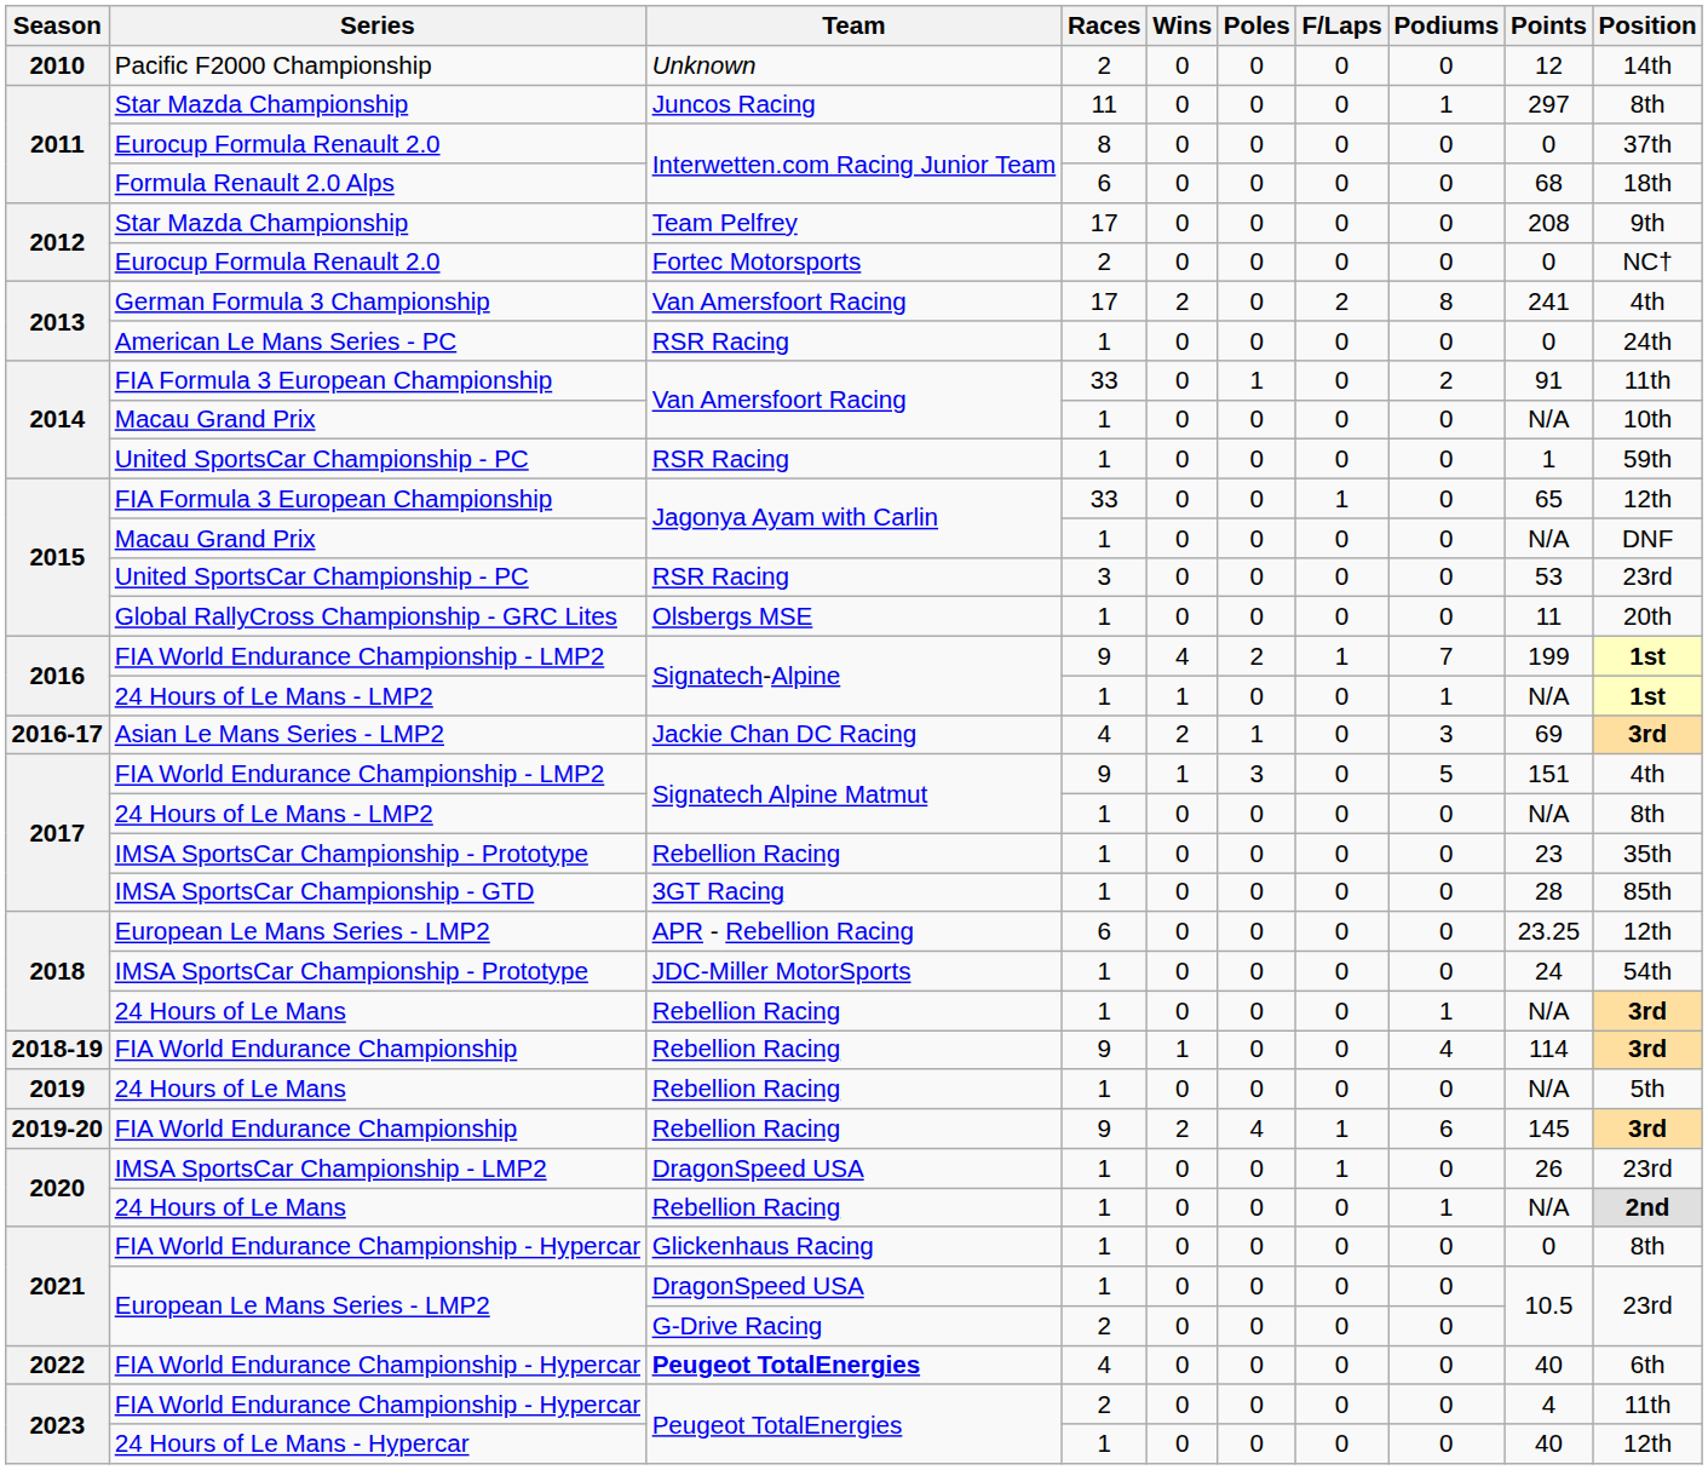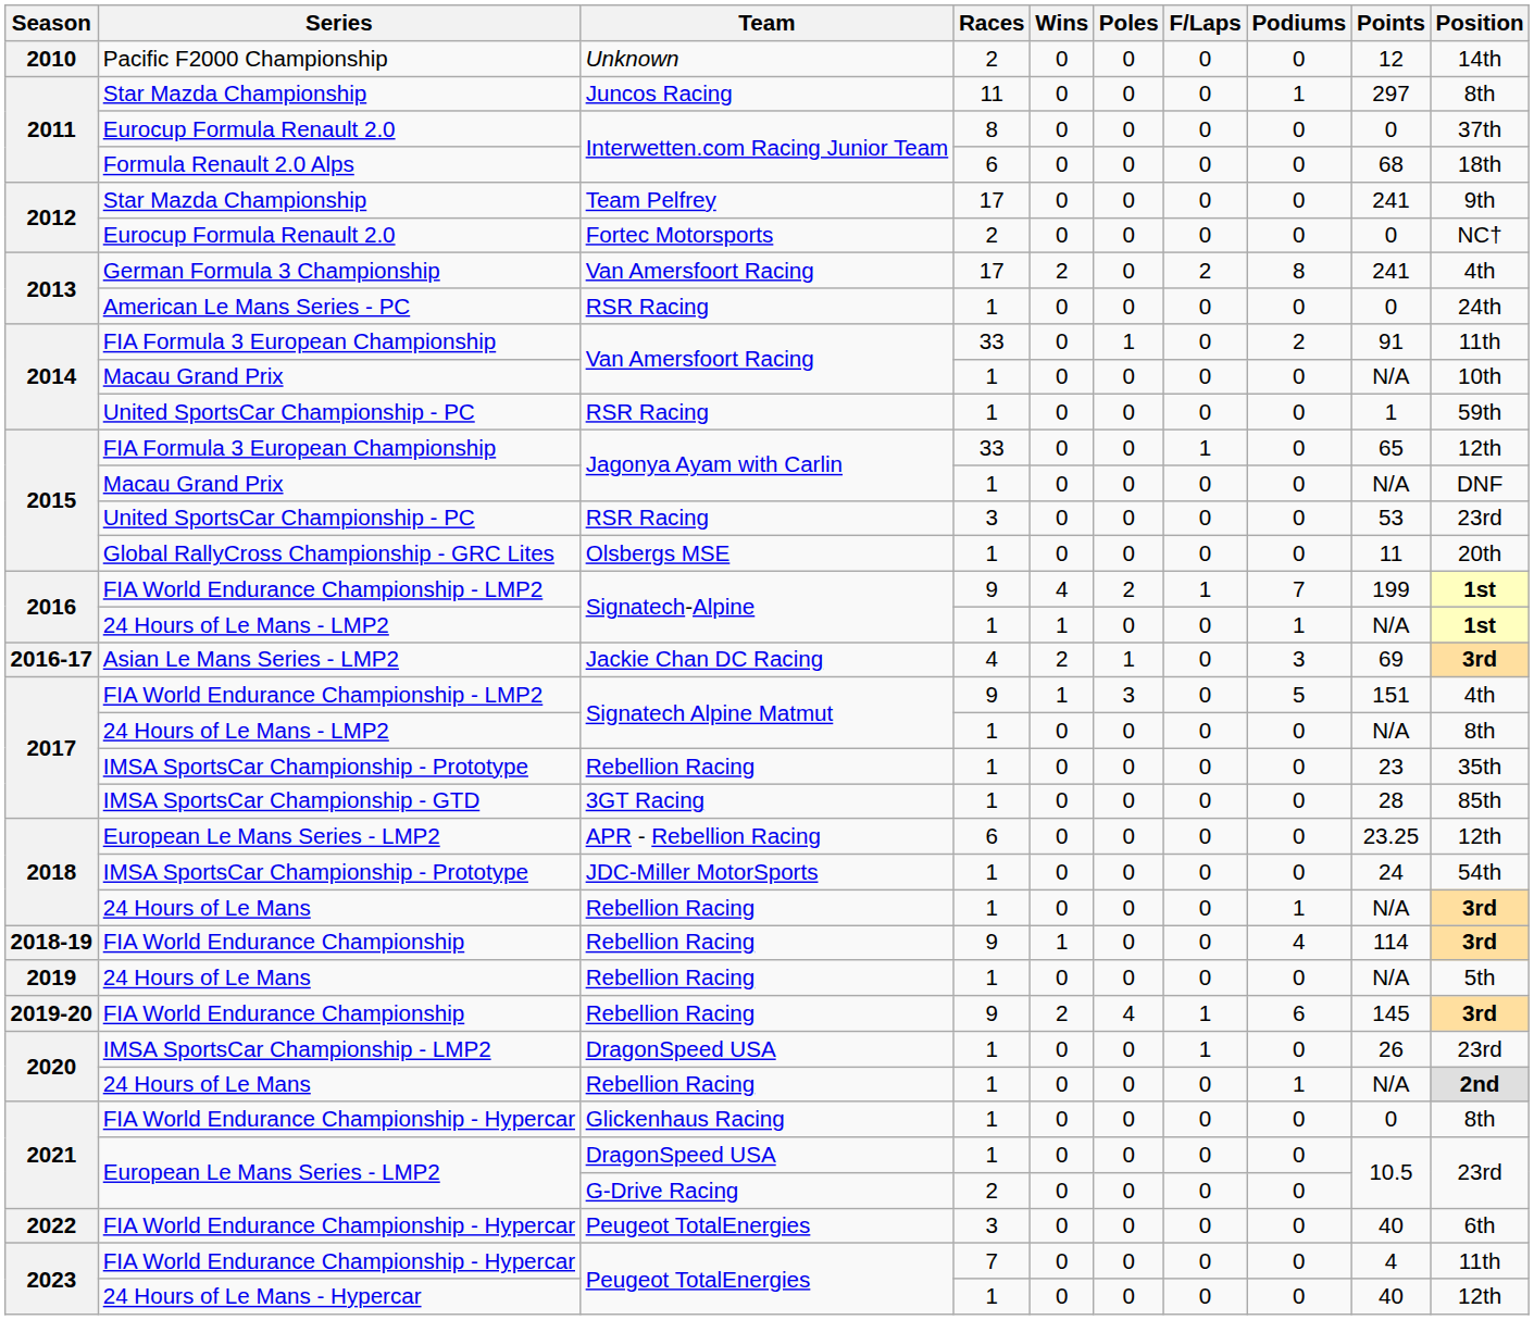 <table class="wikitable" style="font-size: 90%; text-align:center">
 <tr>
 <th>Season</th>
 <th>Series</th>
 <th>Team</th>
 <th>Races</th>
 <th>Wins</th>
 <th>Poles</th>
 <th>F/Laps</th>
 <th>Podiums</th>
 <th>Points</th>
 <th>Position</th>
 </tr>
 <tr>
 <th>2010</th>
 <td align=left>Pacific F2000 Championship</td>
 <td align=left><em>Unknown</em></td>
 <td>2</td>
 <td>0</td>
 <td>0</td>
 <td>0</td>
 <td>0</td>
 <td>12</td>
 <td>14th</td>
 </tr>
 <tr>
 <th rowspan=3>2011</th>
 <td align=left><a href='#'>Star Mazda Championship</a></td>
 <td align=left><a href='#'>Juncos Racing</a></td>
 <td>11</td>
 <td>0</td>
 <td>0</td>
 <td>0</td>
 <td>1</td>
 <td>297</td>
 <td>8th</td>
 </tr>
 <tr>
 <td align=left><a href='#'>Eurocup Formula Renault 2.0</a></td>
 <td rowspan=2 align=left><a href='#'>Interwetten.com Racing Junior Team</a></td>
 <td>8</td>
 <td>0</td>
 <td>0</td>
 <td>0</td>
 <td>0</td>
 <td>0</td>
 <td>37th</td>
 </tr>
 <tr>
 <td align=left><a href='#'>Formula Renault 2.0 Alps</a></td>
 <td>6</td>
 <td>0</td>
 <td>0</td>
 <td>0</td>
 <td>0</td>
 <td>68</td>
 <td>18th</td>
 </tr>
 <tr>
 <th rowspan=2>2012</th>
 <td align=left><a href='#'>Star Mazda Championship</a></td>
 <td align=left><a href='#'>Team Pelfrey</a></td>
 <td>17</td>
 <td>0</td>
 <td>0</td>
 <td>0</td>
 <td>0</td>
-<td>208</td>
+<td>241</td>
 <td>9th</td>
 </tr>
 <tr>
 <td align=left><a href='#'>Eurocup Formula Renault 2.0</a></td>
 <td align=left><a href='#'>Fortec Motorsports</a></td>
 <td>2</td>
 <td>0</td>
 <td>0</td>
 <td>0</td>
 <td>0</td>
 <td>0</td>
 <td>NC†</td>
 </tr>
 <tr>
 <th rowspan=2>2013</th>
 <td align=left><a href='#'>German Formula 3 Championship</a></td>
 <td align=left><a href='#'>Van Amersfoort Racing</a></td>
 <td>17</td>
 <td>2</td>
 <td>0</td>
 <td>2</td>
 <td>8</td>
 <td>241</td>
 <td>4th</td>
 </tr>
 <tr>
 <td align=left><a href='#'>American Le Mans Series - PC</a></td>
 <td align=left><a href='#'>RSR Racing</a></td>
 <td>1</td>
 <td>0</td>
 <td>0</td>
 <td>0</td>
 <td>0</td>
 <td>0</td>
 <td>24th</td>
 </tr>
 <tr>
 <th rowspan=3>2014</th>
 <td align=left><a href='#'>FIA Formula 3 European Championship</a></td>
 <td rowspan=2 align=left><a href='#'>Van Amersfoort Racing</a></td>
 <td>33</td>
 <td>0</td>
 <td>1</td>
 <td>0</td>
 <td>2</td>
 <td>91</td>
 <td>11th</td>
 </tr>
 <tr>
 <td align=left><a href='#'>Macau Grand Prix</a></td>
 <td>1</td>
 <td>0</td>
 <td>0</td>
 <td>0</td>
 <td>0</td>
 <td>N/A</td>
 <td>10th</td>
 </tr>
 <tr>
 <td align=left><a href='#'>United SportsCar Championship - PC</a></td>
 <td align=left><a href='#'>RSR Racing</a></td>
 <td>1</td>
 <td>0</td>
 <td>0</td>
 <td>0</td>
 <td>0</td>
 <td>1</td>
 <td>59th</td>
 </tr>
 <tr>
 <th rowspan=4>2015</th>
 <td align=left><a href='#'>FIA Formula 3 European Championship</a></td>
 <td align=left rowspan=2><a href='#'>Jagonya Ayam with Carlin</a></td>
 <td>33</td>
 <td>0</td>
 <td>0</td>
 <td>1</td>
 <td>0</td>
 <td>65</td>
 <td>12th</td>
 </tr>
 <tr>
 <td align=left><a href='#'>Macau Grand Prix</a></td>
 <td>1</td>
 <td>0</td>
 <td>0</td>
 <td>0</td>
 <td>0</td>
 <td>N/A</td>
 <td>DNF</td>
 </tr>
 <tr>
 <td align=left><a href='#'>United SportsCar Championship - PC</a></td>
 <td align=left><a href='#'>RSR Racing</a></td>
 <td>3</td>
 <td>0</td>
 <td>0</td>
 <td>0</td>
 <td>0</td>
 <td>53</td>
 <td>23rd</td>
 </tr>
 <tr>
 <td align=left><a href='#'>Global RallyCross Championship - GRC Lites</a></td>
 <td align=left><a href='#'>Olsbergs MSE</a></td>
 <td>1</td>
 <td>0</td>
 <td>0</td>
 <td>0</td>
 <td>0</td>
 <td>11</td>
 <td>20th</td>
 </tr>
 <tr>
 <th rowspan=2>2016</th>
 <td align=left><a href='#'>FIA World Endurance Championship - LMP2</a></td>
 <td align=left rowspan=2><a href='#'>Signatech</a>-<a href='#'>Alpine</a></td>
 <td>9</td>
 <td>4</td>
 <td>2</td>
 <td>1</td>
 <td>7</td>
 <td>199</td>
 <td style="background:#FFFFBF;"><strong>1st</strong></td>
 </tr>
 <tr>
 <td align=left><a href='#'>24 Hours of Le Mans - LMP2</a></td>
 <td>1</td>
 <td>1</td>
 <td>0</td>
 <td>0</td>
 <td>1</td>
 <td>N/A</td>
 <td style="background:#FFFFBF;"><strong>1st</strong></td>
 </tr>
 <tr>
 <th>2016-17</th>
 <td align=left><a href='#'>Asian Le Mans Series - LMP2</a></td>
 <td align=left><a href='#'>Jackie Chan DC Racing</a></td>
 <td>4</td>
 <td>2</td>
 <td>1</td>
 <td>0</td>
 <td>3</td>
 <td>69</td>
 <td style="background:#FFDF9F;"><strong>3rd</strong></td>
 </tr>
 <tr>
 <th rowspan=4>2017</th>
 <td align=left><a href='#'>FIA World Endurance Championship - LMP2</a></td>
 <td align=left rowspan=2><a href='#'>Signatech Alpine Matmut</a></td>
 <td>9</td>
 <td>1</td>
 <td>3</td>
 <td>0</td>
 <td>5</td>
 <td>151</td>
 <td>4th</td>
 </tr>
 <tr>
 <td align=left><a href='#'>24 Hours of Le Mans - LMP2</a></td>
 <td>1</td>
 <td>0</td>
 <td>0</td>
 <td>0</td>
 <td>0</td>
 <td>N/A</td>
 <td>8th</td>
 </tr>
 <tr>
 <td align="left"><a href='#'>IMSA SportsCar Championship - Prototype</a></td>
 <td align="left"><a href='#'>Rebellion Racing</a></td>
 <td>1</td>
 <td>0</td>
 <td>0</td>
 <td>0</td>
 <td>0</td>
 <td>23</td>
 <td>35th</td>
 </tr>
 <tr>
 <td align="left"><a href='#'>IMSA SportsCar Championship - GTD</a></td>
 <td align="left"><a href='#'>3GT Racing</a></td>
 <td>1</td>
 <td>0</td>
 <td>0</td>
 <td>0</td>
 <td>0</td>
 <td>28</td>
 <td>85th</td>
 </tr>
 <tr>
 <th rowspan=3>2018</th>
 <td align="left"><a href='#'>European Le Mans Series - LMP2</a></td>
 <td align="left"><a href='#'>APR</a> - <a href='#'>Rebellion Racing</a></td>
 <td>6</td>
 <td>0</td>
 <td>0</td>
 <td>0</td>
 <td>0</td>
 <td>23.25</td>
 <td>12th</td>
 </tr>
 <tr>
 <td align=left><a href='#'>IMSA SportsCar Championship - Prototype</a></td>
 <td align=left><a href='#'>JDC-Miller MotorSports</a></td>
 <td>1</td>
 <td>0</td>
 <td>0</td>
 <td>0</td>
 <td>0</td>
 <td>24</td>
 <td>54th</td>
 </tr>
 <tr>
 <td align=left><a href='#'>24 Hours of Le Mans</a></td>
 <td align=left><a href='#'>Rebellion Racing</a></td>
 <td>1</td>
 <td>0</td>
 <td>0</td>
 <td>0</td>
 <td>1</td>
 <td>N/A</td>
 <td style="background:#FFDF9F;"><strong>3rd</strong></td>
 </tr>
 <tr>
 <th>2018-19</th>
 <td align=left><a href='#'>FIA World Endurance Championship</a></td>
 <td align=left><a href='#'>Rebellion Racing</a></td>
 <td>9</td>
 <td>1</td>
 <td>0</td>
 <td>0</td>
 <td>4</td>
 <td>114</td>
 <td style="background:#FFDF9F;"><strong>3rd</strong></td>
 </tr>
 <tr>
 <th>2019</th>
 <td align=left><a href='#'>24 Hours of Le Mans</a></td>
 <td align=left><a href='#'>Rebellion Racing</a></td>
 <td>1</td>
 <td>0</td>
 <td>0</td>
 <td>0</td>
 <td>0</td>
 <td>N/A</td>
 <td>5th</td>
 </tr>
 <tr>
 <th>2019-20</th>
 <td align=left><a href='#'>FIA World Endurance Championship</a></td>
 <td align=left><a href='#'>Rebellion Racing</a></td>
 <td>9</td>
 <td>2</td>
 <td>4</td>
 <td>1</td>
 <td>6</td>
 <td>145</td>
 <td style="background:#FFDF9F;"><strong>3rd</strong></td>
 </tr>
 <tr>
 <th rowspan=2>2020</th>
 <td align=left><a href='#'>IMSA SportsCar Championship - LMP2</a></td>
 <td align=left><a href='#'>DragonSpeed USA</a></td>
 <td>1</td>
 <td>0</td>
 <td>0</td>
 <td>1</td>
 <td>0</td>
 <td>26</td>
 <td>23rd</td>
 </tr>
 <tr>
 <td align=left><a href='#'>24 Hours of Le Mans</a></td>
 <td align=left><a href='#'>Rebellion Racing</a></td>
 <td>1</td>
 <td>0</td>
 <td>0</td>
 <td>0</td>
 <td>1</td>
 <td>N/A</td>
 <td style="background:#DFDFDF;"><strong>2nd</strong></td>
 </tr>
 <tr>
 <th rowspan=3>2021</th>
 <td align=left><a href='#'>FIA World Endurance Championship - Hypercar</a></td>
 <td align=left><a href='#'>Glickenhaus Racing</a></td>
 <td>1</td>
 <td>0</td>
 <td>0</td>
 <td>0</td>
 <td>0</td>
 <td>0</td>
 <td>8th</td>
 </tr>
 <tr>
 <td align=left rowspan=2><a href='#'>European Le Mans Series - LMP2</a></td>
 <td align=left><a href='#'>DragonSpeed USA</a></td>
 <td>1</td>
 <td>0</td>
 <td>0</td>
 <td>0</td>
 <td>0</td>
 <td rowspan=2>10.5</td>
 <td rowspan=2>23rd</td>
 </tr>
 <tr>
 <td align=left><a href='#'>G-Drive Racing</a></td>
 <td>2</td>
 <td>0</td>
 <td>0</td>
 <td>0</td>
 <td>0</td>
 </tr>
 <tr>
 <th>2022</th>
 <td align=left><a href='#'>FIA World Endurance Championship - Hypercar</a></td>
-<td align=left><strong><a href='#'>Peugeot TotalEnergies</a></strong></td>
-<td>4</td>
+<td align=left><a href='#'>Peugeot TotalEnergies</a></td>
+<td>3</td>
 <td>0</td>
 <td>0</td>
 <td>0</td>
 <td>0</td>
 <td>40</td>
 <td>6th</td>
 </tr>
 <tr>
 <th rowspan="2">2023</th>
 <td align=left><a href='#'>FIA World Endurance Championship - Hypercar</a></td>
 <td rowspan="2" align="left"><a href='#'>Peugeot TotalEnergies</a></td>
-<td>2</td>
+<td>7</td>
 <td>0</td>
 <td>0</td>
 <td>0</td>
 <td>0</td>
 <td>4</td>
 <td>11th</td>
 </tr>
 <tr>
 <td align=left><a href='#'>24 Hours of Le Mans - Hypercar</a></td>
 <td>1</td>
 <td>0</td>
 <td>0</td>
 <td>0</td>
 <td>0</td>
 <td>40</td>
 <td>12th</td>
 </tr>
 </table>
